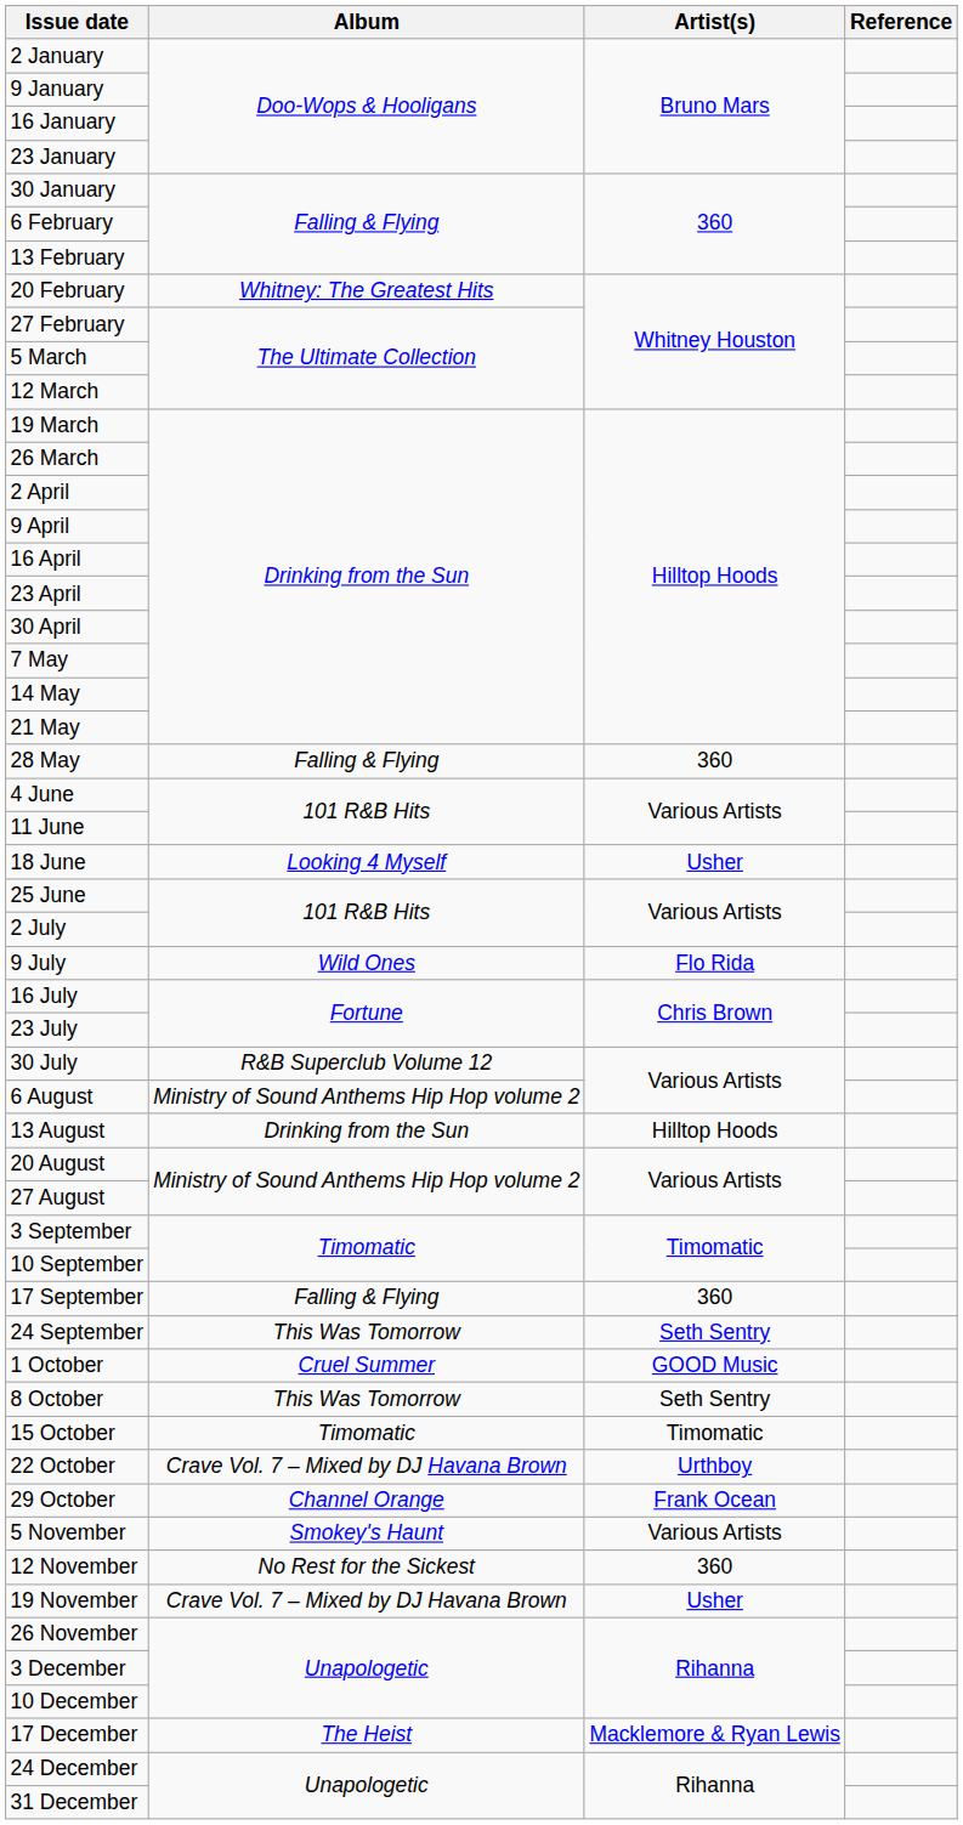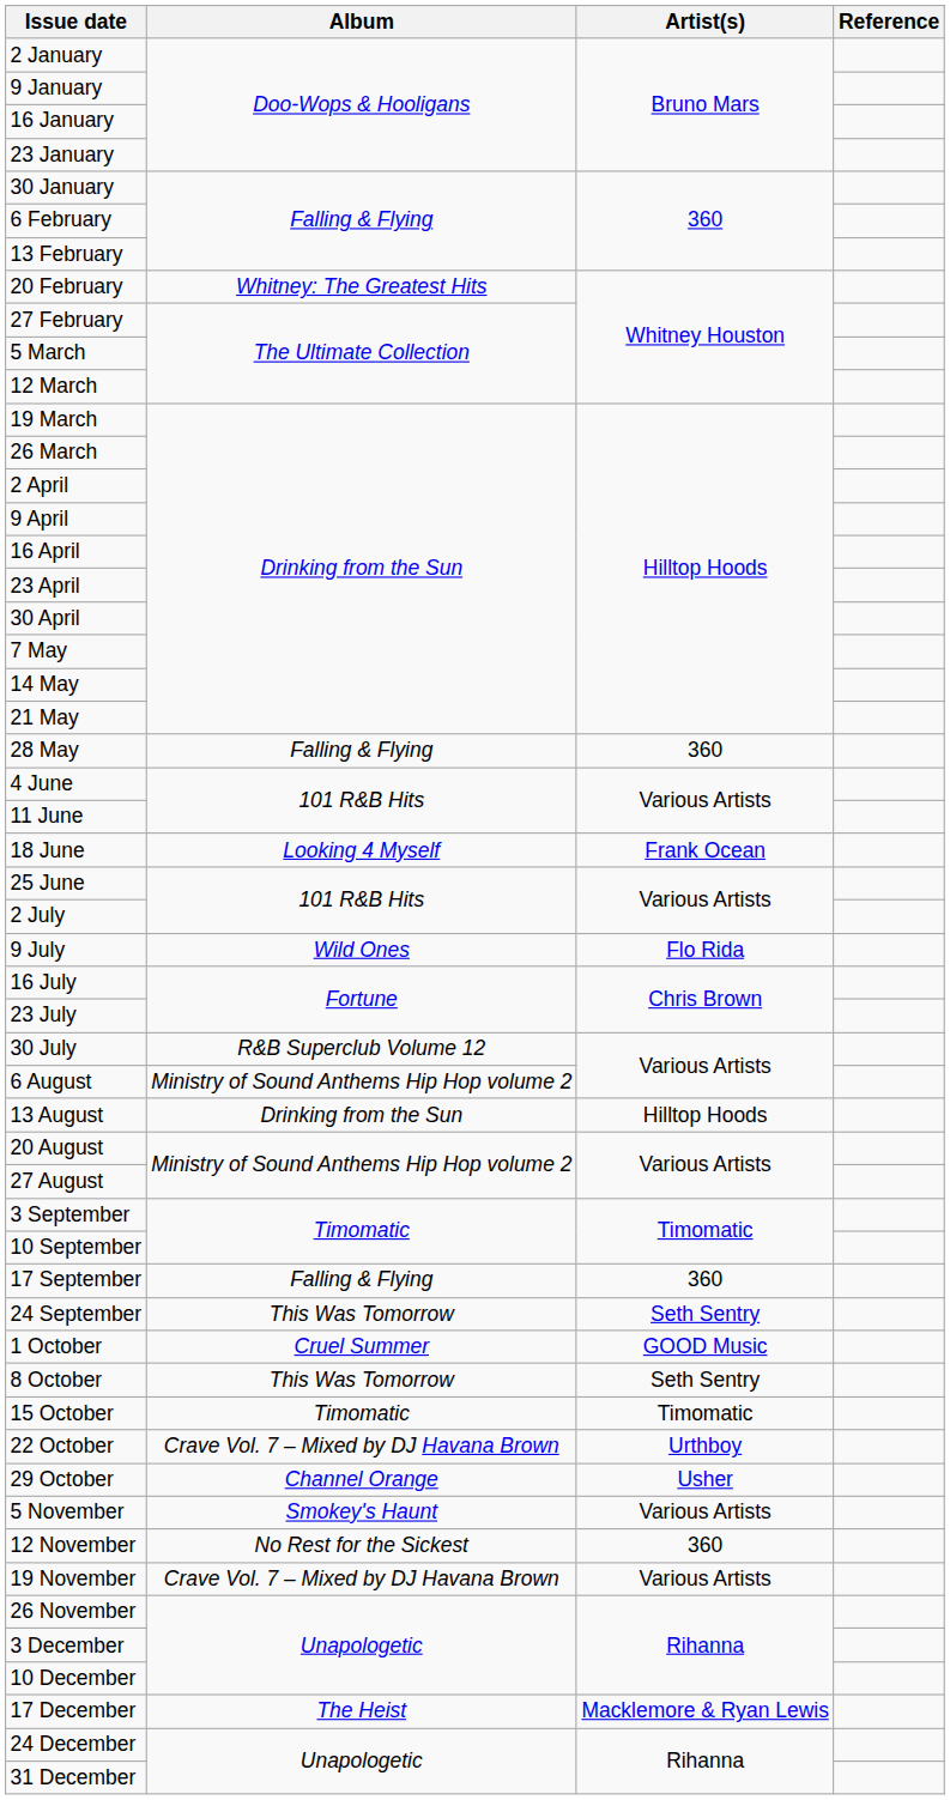 <table class="wikitable">
 <tr>
 <th>Issue date</th>
 <th>Album</th>
 <th>Artist(s)</th>
 <th>Reference</th>
 </tr>
 <tr>
 <td align="left">2 January</td>
 <td align="center" rowspan="4"><em><a href='#'>Doo-Wops & Hooligans</a></em></td>
 <td align="center" rowspan="4"><a href='#'>Bruno Mars</a></td>
 <td align="center"></td>
 </tr>
 <tr>
 <td align="left">9 January</td>
 <td align="center"></td>
 </tr>
 <tr>
 <td align="left">16 January</td>
 <td align="center"></td>
 </tr>
 <tr>
 <td align="left">23 January</td>
 <td align="center"></td>
 </tr>
 <tr>
 <td align="left">30 January</td>
 <td align="center" rowspan="3"><em><a href='#'>Falling & Flying</a></em></td>
 <td align="center" rowspan="3"><a href='#'>360</a></td>
 <td align="center"></td>
 </tr>
 <tr>
 <td align="left">6 February</td>
 <td align="center"></td>
 </tr>
 <tr>
 <td align="left">13 February</td>
 <td align="center"></td>
 </tr>
 <tr>
 <td align="left">20 February</td>
 <td align="center"><em><a href='#'>Whitney: The Greatest Hits</a></em></td>
 <td align="center" rowspan="4"><a href='#'>Whitney Houston</a></td>
 <td align="center"></td>
 </tr>
 <tr>
 <td align="left">27 February</td>
 <td align="center" rowspan="3"><em><a href='#'>The Ultimate Collection</a></em></td>
 <td align="center"></td>
 </tr>
 <tr>
 <td align="left">5 March</td>
 <td align="center"></td>
 </tr>
 <tr>
 <td align="left">12 March</td>
 <td align="center"></td>
 </tr>
 <tr>
 <td align="left">19 March</td>
 <td align="center" rowspan="10"><em><a href='#'>Drinking from the Sun</a></em></td>
 <td align="center" rowspan="10"><a href='#'>Hilltop Hoods</a></td>
 <td align="center"></td>
 </tr>
 <tr>
 <td align="left">26 March</td>
 <td align="center"></td>
 </tr>
 <tr>
 <td align="left">2 April</td>
 <td align="center"></td>
 </tr>
 <tr>
 <td align="left">9 April</td>
 <td align="center"></td>
 </tr>
 <tr>
 <td align="left">16 April</td>
 <td align="center"></td>
 </tr>
 <tr>
 <td align="left">23 April</td>
 <td align="center"></td>
 </tr>
 <tr>
 <td align="left">30 April</td>
 <td align="center"></td>
 </tr>
 <tr>
 <td align="left">7 May</td>
 <td align="center"></td>
 </tr>
 <tr>
 <td align="left">14 May</td>
 <td align="center"></td>
 </tr>
 <tr>
 <td align="left">21 May</td>
 <td align="center"></td>
 </tr>
 <tr>
 <td align="left">28 May</td>
 <td align="center"><em>Falling & Flying</em></td>
 <td align="center">360</td>
 <td align="center"></td>
 </tr>
 <tr>
 <td align="left">4 June</td>
 <td align="center" rowspan="2"><em>101 R&B Hits</em></td>
 <td align="center" rowspan="2">Various Artists</td>
 <td align="center"></td>
 </tr>
 <tr>
 <td align="left">11 June</td>
 <td align="center"></td>
 </tr>
 <tr>
 <td align="left">18 June</td>
 <td align="center"><em><a href='#'>Looking 4 Myself</a></em></td>
-<td align="center"><a href='#'>Usher</a></td>
+<td align="center"><a href='#'>Frank Ocean</a></td>
 <td align="center"></td>
 </tr>
 <tr>
 <td align="left">25 June</td>
 <td align="center" rowspan="2"><em>101 R&B Hits</em></td>
 <td align="center" rowspan="2">Various Artists</td>
 <td align="center"></td>
 </tr>
 <tr>
 <td align="left">2 July</td>
 <td align="center"></td>
 </tr>
 <tr>
 <td align="left">9 July</td>
 <td align="center"><em><a href='#'>Wild Ones</a></em></td>
 <td align="center"><a href='#'>Flo Rida</a></td>
 <td align="center"></td>
 </tr>
 <tr>
 <td align="left">16 July</td>
 <td align="center" rowspan="2"><em><a href='#'>Fortune</a></em></td>
 <td align="center" rowspan="2"><a href='#'>Chris Brown</a></td>
 <td align="center"></td>
 </tr>
 <tr>
 <td align="left">23 July</td>
 <td align="center"></td>
 </tr>
 <tr>
 <td align="left">30 July</td>
 <td align="center"><em>R&B Superclub Volume 12</em></td>
 <td align="center" rowspan="2">Various Artists</td>
 <td align="center"></td>
 </tr>
 <tr>
 <td align="left">6 August</td>
 <td align="center"><em>Ministry of Sound Anthems Hip Hop volume 2</em></td>
 <td align="center"></td>
 </tr>
 <tr>
 <td align="left">13 August</td>
 <td align="center"><em>Drinking from the Sun</em></td>
 <td align="center">Hilltop Hoods</td>
 <td align="center"></td>
 </tr>
 <tr>
 <td align="left">20 August</td>
 <td align="center" rowspan="2"><em>Ministry of Sound Anthems Hip Hop volume 2</em></td>
 <td align="center" rowspan="2">Various Artists</td>
 <td align="center"></td>
 </tr>
 <tr>
 <td align="left">27 August</td>
 <td align="center"></td>
 </tr>
 <tr>
 <td align="left">3 September</td>
 <td align="center" rowspan="2"><em><a href='#'>Timomatic</a></em></td>
 <td align="center" rowspan="2"><a href='#'>Timomatic</a></td>
 <td align="center"></td>
 </tr>
 <tr>
 <td align="left">10 September</td>
 <td align="center"></td>
 </tr>
 <tr>
 <td align="left">17 September</td>
 <td align="center"><em>Falling & Flying</em></td>
 <td align="center">360</td>
 <td align="center"></td>
 </tr>
 <tr>
 <td align="left">24 September</td>
 <td align="center"><em>This Was Tomorrow</em></td>
 <td align="center"><a href='#'>Seth Sentry</a></td>
 <td align="center"></td>
 </tr>
 <tr>
 <td align="left">1 October</td>
 <td align="center"><em><a href='#'>Cruel Summer</a></em></td>
 <td align="center"><a href='#'>GOOD Music</a></td>
 <td align="center"></td>
 </tr>
 <tr>
 <td align="left">8 October</td>
 <td align="center"><em>This Was Tomorrow</em></td>
 <td align="center">Seth Sentry</td>
 <td align="center"></td>
 </tr>
 <tr>
 <td align="left">15 October</td>
 <td align="center"><em>Timomatic</em></td>
 <td align="center">Timomatic</td>
 <td align="center"></td>
 </tr>
 <tr>
 <td align="left">22 October</td>
 <td align="center"><em>Crave Vol. 7 – Mixed by DJ <a href='#'>Havana Brown</a></em></td>
 <td align="center"><a href='#'>Urthboy</a></td>
 <td align="center"></td>
 </tr>
 <tr>
 <td align="left">29 October</td>
 <td align="center"><em><a href='#'>Channel Orange</a></em></td>
-<td align="center"><a href='#'>Frank Ocean</a></td>
+<td align="center"><a href='#'>Usher</a></td>
 <td align="center"></td>
 </tr>
 <tr>
 <td align="left">5 November</td>
 <td align="center"><em><a href='#'>Smokey's Haunt</a></em></td>
 <td align="center">Various Artists</td>
 <td align="center"></td>
 </tr>
 <tr>
 <td align="left">12 November</td>
 <td align="center"><em>No Rest for the Sickest</em></td>
 <td align="center">360</td>
 <td align="center"></td>
 </tr>
 <tr>
 <td align="left">19 November</td>
 <td align="center"><em>Crave Vol. 7 – Mixed by DJ Havana Brown</em></td>
-<td align="center"><a href='#'>Usher</a></td>
+<td align="center">Various Artists</td>
 <td align="center"></td>
 </tr>
 <tr>
 <td align="left">26 November</td>
 <td align="center" rowspan="3"><em><a href='#'>Unapologetic</a></em></td>
 <td align="center" rowspan="3"><a href='#'>Rihanna</a></td>
 <td align="center"></td>
 </tr>
 <tr>
 <td align="left">3 December</td>
 <td align="center"></td>
 </tr>
 <tr>
 <td align="left">10 December</td>
 <td align="center"></td>
 </tr>
 <tr>
 <td align="left">17 December</td>
 <td align="center"><em><a href='#'>The Heist</a></em></td>
 <td align="center"><a href='#'>Macklemore & Ryan Lewis</a></td>
 <td align="center"></td>
 </tr>
 <tr>
 <td align="left">24 December</td>
 <td align="center" rowspan="2"><em>Unapologetic</em></td>
 <td align="center" rowspan="2">Rihanna</td>
 <td align="center"></td>
 </tr>
 <tr>
 <td align="left">31 December</td>
 <td align="center"></td>
 </tr>
 </table>
